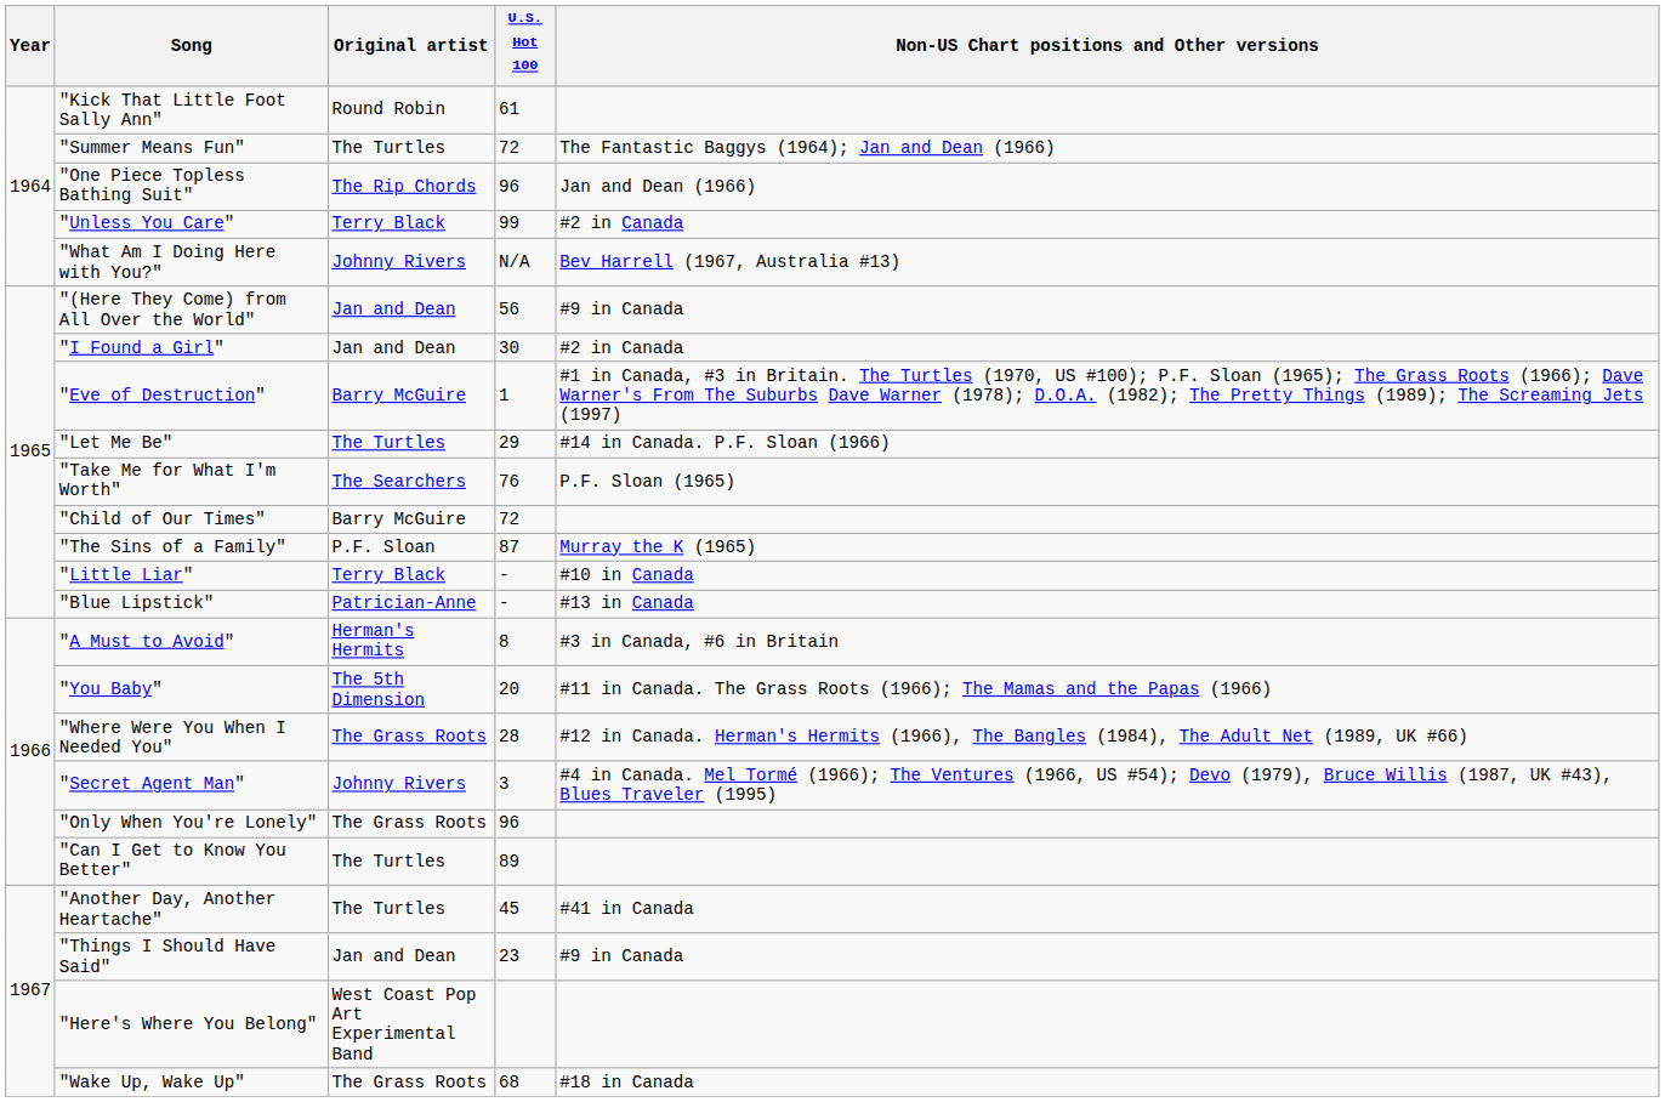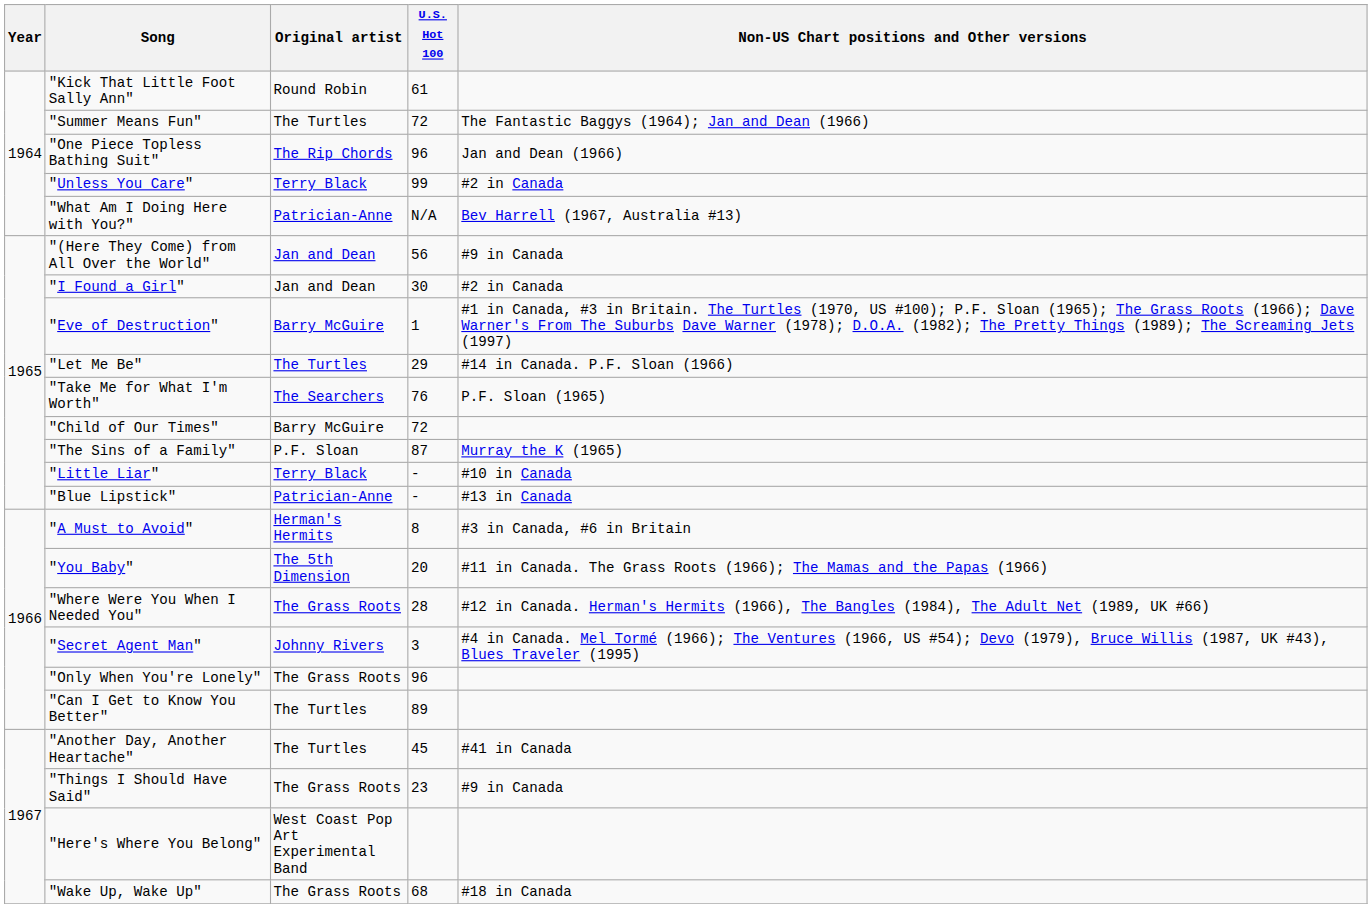 <table class="wikitable">
 <tr>
 <th>Year</th>
 <th style="width:200px;">Song</th>
 <th style="width:120px;">Original artist</th>
 <th width="40"><sup><a href='#'>U.S. Hot 100</a></sup></th>
 <th>Non-US Chart positions and Other versions</th>
 </tr>
 <tr>
 <td rowspan="5">1964</td>
 <td>"Kick That Little Foot Sally Ann"</td>
 <td>Round Robin</td>
 <td>61</td>
 <td></td>
 </tr>
 <tr>
 <td>"Summer Means Fun"</td>
 <td>The Turtles</td>
 <td>72</td>
 <td>The Fantastic Baggys (1964); <a href='#'>Jan and Dean</a> (1966)</td>
 </tr>
 <tr>
 <td>"One Piece Topless Bathing Suit"</td>
 <td><a href='#'>The Rip Chords</a></td>
 <td>96</td>
 <td>Jan and Dean (1966)</td>
 </tr>
 <tr>
 <td>"<a href='#'>Unless You Care</a>"</td>
 <td><a href='#'>Terry Black</a></td>
 <td>99</td>
 <td>#2 in <a href='#'>Canada</a></td>
 </tr>
 <tr>
 <td>"What Am I Doing Here with You?"</td>
-<td><a href='#'>Johnny Rivers</a></td>
+<td><a href='#'>Patrician-Anne</a></td>
 <td>N/A</td>
 <td><a href='#'>Bev Harrell</a> (1967, Australia #13)</td>
 </tr>
 <tr>
 <td rowspan="9">1965</td>
 <td>"(Here They Come) from All Over the World"</td>
 <td><a href='#'>Jan and Dean</a></td>
 <td>56</td>
 <td>#9 in Canada</td>
 </tr>
 <tr>
 <td>"<a href='#'>I Found a Girl</a>"</td>
 <td>Jan and Dean</td>
 <td>30</td>
 <td>#2 in Canada</td>
 </tr>
 <tr>
 <td>"<a href='#'>Eve of Destruction</a>"</td>
 <td><a href='#'>Barry McGuire</a></td>
 <td>1</td>
 <td>#1 in Canada, #3 in Britain. <a href='#'>The Turtles</a> (1970, US #100); P.F. Sloan (1965); <a href='#'>The Grass Roots</a> (1966); <a href='#'>Dave Warner's From The Suburbs</a> <a href='#'>Dave Warner</a> (1978); <a href='#'>D.O.A.</a> (1982); <a href='#'>The Pretty Things</a> (1989); <a href='#'>The Screaming Jets</a> (1997)</td>
 </tr>
 <tr>
 <td>"Let Me Be"</td>
 <td><a href='#'>The Turtles</a></td>
 <td>29 </td>
 <td>#14 in Canada. P.F. Sloan (1966)</td>
 </tr>
 <tr>
 <td>"Take Me for What I'm Worth"</td>
 <td><a href='#'>The Searchers</a></td>
 <td>76</td>
 <td>P.F. Sloan (1965)</td>
 </tr>
 <tr>
 <td>"Child of Our Times"</td>
 <td>Barry McGuire</td>
 <td>72</td>
 <td></td>
 </tr>
 <tr>
 <td>"The Sins of a Family"</td>
 <td>P.F. Sloan</td>
 <td>87</td>
 <td><a href='#'>Murray the K</a> (1965)</td>
 </tr>
 <tr>
 <td>"<a href='#'>Little Liar</a>"</td>
 <td><a href='#'>Terry Black</a></td>
 <td>-</td>
 <td>#10 in <a href='#'>Canada</a></td>
 </tr>
 <tr>
 <td>"Blue Lipstick"</td>
 <td><a href='#'>Patrician-Anne</a></td>
 <td>-</td>
 <td>#13 in <a href='#'>Canada</a></td>
 </tr>
 <tr>
 <td rowspan="6">1966</td>
 <td>"<a href='#'>A Must to Avoid</a>"</td>
 <td><a href='#'>Herman's Hermits</a></td>
 <td>8</td>
 <td>#3 in Canada, #6 in Britain</td>
 </tr>
 <tr>
 <td>"<a href='#'>You Baby</a>"</td>
 <td><a href='#'>The 5th Dimension</a></td>
 <td>20</td>
 <td>#11 in Canada. The Grass Roots (1966); <a href='#'>The Mamas and the Papas</a> (1966)</td>
 </tr>
 <tr>
 <td>"Where Were You When I Needed You"</td>
 <td><a href='#'>The Grass Roots</a></td>
 <td>28</td>
 <td>#12 in Canada. <a href='#'>Herman's Hermits</a> (1966), <a href='#'>The Bangles</a> (1984), <a href='#'>The Adult Net</a> (1989, UK #66)</td>
 </tr>
 <tr>
 <td>"<a href='#'>Secret Agent Man</a>"</td>
 <td><a href='#'>Johnny Rivers</a></td>
 <td>3</td>
 <td>#4 in Canada. <a href='#'>Mel Tormé</a> (1966); <a href='#'>The Ventures</a> (1966, US #54); <a href='#'>Devo</a> (1979), <a href='#'>Bruce Willis</a> (1987, UK #43), <a href='#'>Blues Traveler</a> (1995)</td>
 </tr>
 <tr>
 <td>"Only When You're Lonely"</td>
 <td>The Grass Roots</td>
 <td>96</td>
 <td></td>
 </tr>
 <tr>
 <td>"Can I Get to Know You Better"</td>
 <td>The Turtles</td>
 <td>89</td>
 <td></td>
 </tr>
 <tr>
 <td rowspan="4">1967</td>
 <td>"Another Day, Another Heartache"</td>
 <td>The Turtles</td>
 <td>45</td>
 <td>#41 in Canada</td>
 </tr>
 <tr>
 <td>"Things I Should Have Said"</td>
-<td>Jan and Dean</td>
+<td>The Grass Roots</td>
 <td>23</td>
 <td>#9 in Canada</td>
 </tr>
 <tr>
 <td>"Here's Where You Belong"</td>
 <td>West Coast Pop Art Experimental Band</td>
 <td></td>
 <td></td>
 </tr>
 <tr>
 <td>"Wake Up, Wake Up"</td>
 <td>The Grass Roots</td>
 <td>68</td>
 <td>#18 in Canada</td>
 </tr>
 </table>
